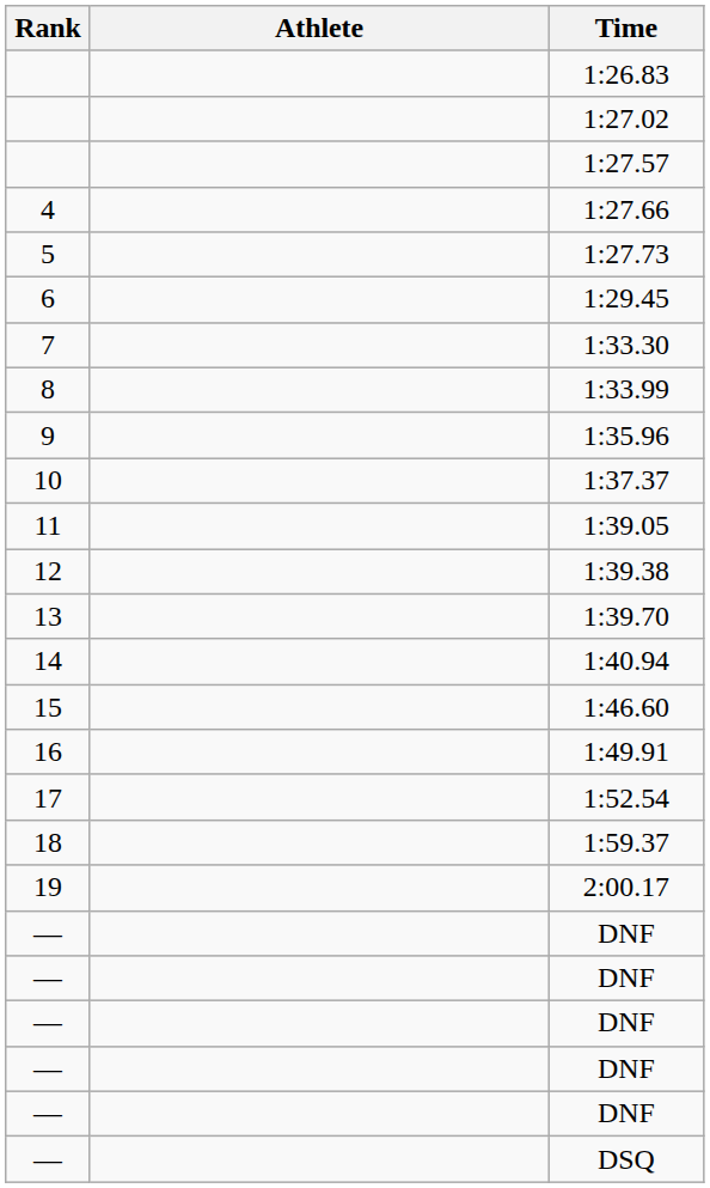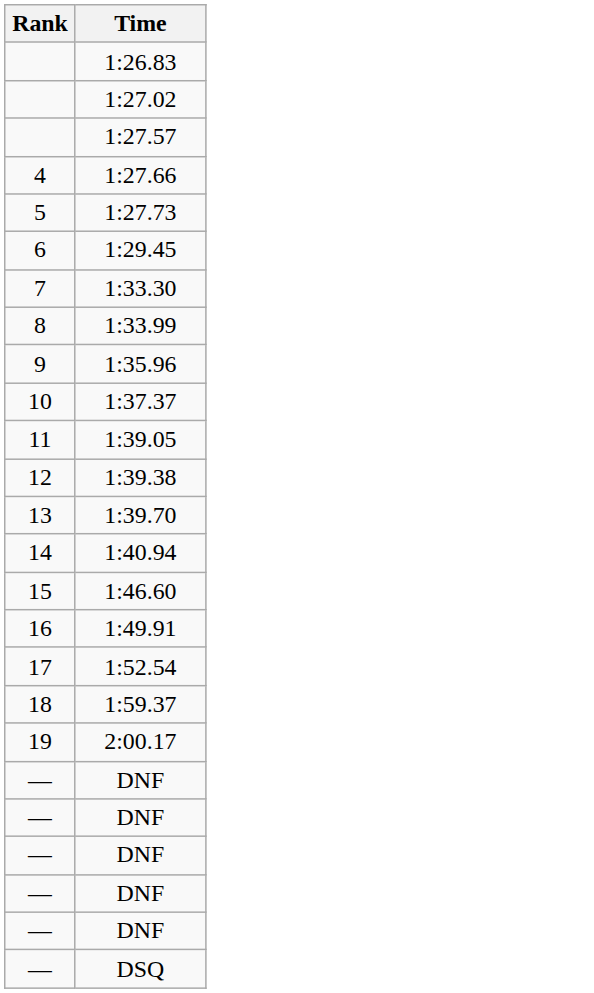 <table class=wikitable style="text-align:center">
 <tr>
 <th width=40>Rank</th>
-<th width=250>Athlete</th>
 <th width=80>Time</th>
 </tr>
 <tr>
 <td></td>
-<td align=left></td>
 <td>1:26.83</td>
 </tr>
 <tr>
 <td></td>
-<td align=left></td>
 <td>1:27.02</td>
 </tr>
 <tr>
 <td></td>
-<td align=left></td>
 <td>1:27.57</td>
 </tr>
 <tr>
 <td>4</td>
-<td align=left></td>
 <td>1:27.66</td>
 </tr>
 <tr>
 <td>5</td>
-<td align=left></td>
 <td>1:27.73</td>
 </tr>
 <tr>
 <td>6</td>
-<td align=left></td>
 <td>1:29.45</td>
 </tr>
 <tr>
 <td>7</td>
-<td align=left></td>
 <td>1:33.30</td>
 </tr>
 <tr>
 <td>8</td>
-<td align=left></td>
 <td>1:33.99</td>
 </tr>
 <tr>
 <td>9</td>
-<td align=left></td>
 <td>1:35.96</td>
 </tr>
 <tr>
 <td>10</td>
-<td align=left></td>
 <td>1:37.37</td>
 </tr>
 <tr>
 <td>11</td>
-<td align=left></td>
 <td>1:39.05</td>
 </tr>
 <tr>
 <td>12</td>
-<td align=left></td>
 <td>1:39.38</td>
 </tr>
 <tr>
 <td>13</td>
-<td align=left></td>
 <td>1:39.70</td>
 </tr>
 <tr>
 <td>14</td>
-<td align=left></td>
 <td>1:40.94</td>
 </tr>
 <tr>
 <td>15</td>
-<td align=left></td>
 <td>1:46.60</td>
 </tr>
 <tr>
 <td>16</td>
-<td align=left></td>
 <td>1:49.91</td>
 </tr>
 <tr>
 <td>17</td>
-<td align=left></td>
 <td>1:52.54</td>
 </tr>
 <tr>
 <td>18</td>
-<td align=left></td>
 <td>1:59.37</td>
 </tr>
 <tr>
 <td>19</td>
-<td align=left></td>
 <td>2:00.17</td>
 </tr>
 <tr>
 <td>—</td>
-<td align=left></td>
 <td>DNF</td>
 </tr>
 <tr>
 <td>—</td>
-<td align=left></td>
 <td>DNF</td>
 </tr>
 <tr>
 <td>—</td>
-<td align=left></td>
 <td>DNF</td>
 </tr>
 <tr>
 <td>—</td>
-<td align=left></td>
 <td>DNF</td>
 </tr>
 <tr>
 <td>—</td>
-<td align=left></td>
 <td>DNF</td>
 </tr>
 <tr>
 <td>—</td>
-<td align=left></td>
 <td>DSQ</td>
 </tr>
 </table>
